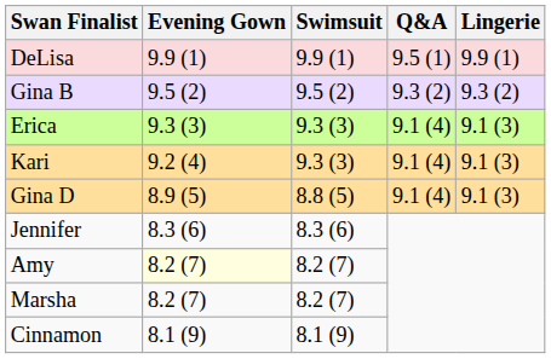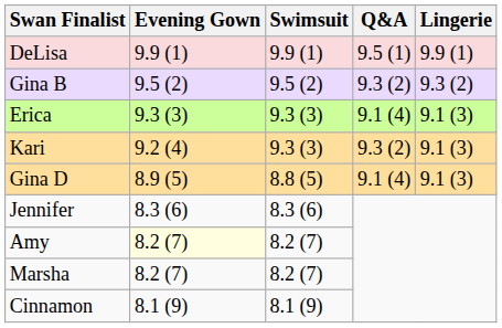 <table class="wikitable sortable collapsible">
 <tr>
 <th>Swan Finalist</th>
 <th>Evening Gown</th>
 <th>Swimsuit</th>
 <th>Q&A</th>
 <th>Lingerie</th>
 </tr>
 <tr>
 <td style="background-color:#FADADD;">DeLisa</td>
 <td style="background-color:#FADADD;">9.9 (1)</td>
 <td style="background-color:#FADADD;">9.9 (1)</td>
 <td style="background-color:#FADADD;">9.5 (1)</td>
 <td style="background-color:#FADADD;">9.9 (1)</td>
 </tr>
 <tr>
 <td style="background-color:#eadafd;">Gina B</td>
 <td style="background-color:#eadafd;">9.5 (2)</td>
 <td style="background-color:#eadafd;">9.5 (2)</td>
 <td style="background-color:#eadafd;">9.3 (2)</td>
 <td style="background-color:#eadafd;">9.3 (2)</td>
 </tr>
 <tr>
 <td style="background-color:#ccff99;">Erica</td>
 <td style="background-color:#ccff99;">9.3 (3)</td>
 <td style="background-color:#ccff99;">9.3 (3)</td>
 <td style="background-color:#ccff99;">9.1 (4)</td>
 <td style="background-color:#ccff99;">9.1 (3)</td>
 </tr>
 <tr>
 <td style="background-color:#ffdf9b;">Kari</td>
 <td style="background-color:#ffdf9b;">9.2 (4)</td>
 <td style="background-color:#ffdf9b;">9.3 (3)</td>
-<td style="background-color:#ffdf9b;">9.1 (4)</td>
+<td style="background-color:#ffdf9b;">9.3 (2)</td>
 <td style="background-color:#ffdf9b;">9.1 (3)</td>
 </tr>
 <tr>
 <td style="background-color:#ffdf9b;">Gina D</td>
 <td style="background-color:#ffdf9b;">8.9 (5)</td>
 <td style="background-color:#ffdf9b;">8.8 (5)</td>
 <td style="background-color:#ffdf9b;">9.1 (4)</td>
 <td style="background-color:#ffdf9b;">9.1 (3)</td>
 </tr>
 <tr>
 <td>Jennifer</td>
 <td>8.3 (6)</td>
 <td>8.3 (6)</td>
 </tr>
 <tr>
 <td>Amy</td>
 <td style="background: lightyellow;">8.2 (7)</td>
 <td>8.2 (7)</td>
 </tr>
 <tr>
 <td>Marsha</td>
 <td>8.2 (7)</td>
 <td>8.2 (7)</td>
 </tr>
 <tr>
 <td>Cinnamon</td>
 <td>8.1 (9)</td>
 <td>8.1 (9)</td>
 </tr>
 </table>
